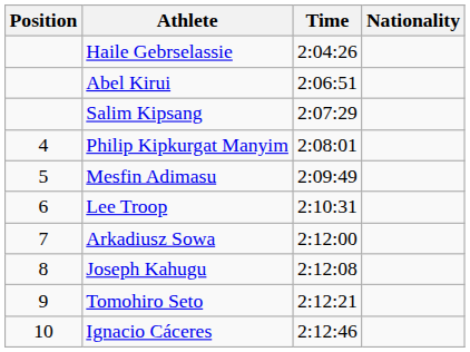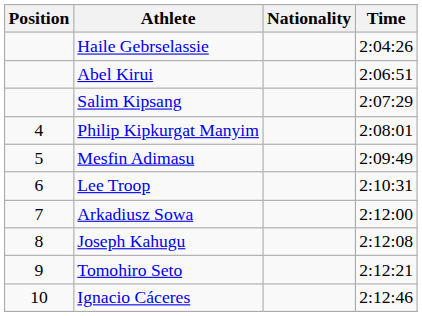 <table class="wikitable sortable">
 <tr>
 <th>Position</th>
 <th>Athlete</th>
+<th>Nationality</th>
 <th>Time</th>
-<th>Nationality</th>
 </tr>
 <tr>
 <td style="text-align:center"></td>
 <td><a href='#'>Haile Gebrselassie</a></td>
+<td></td>
 <td>2:04:26 </td>
-<td></td>
 </tr>
 <tr>
 <td style="text-align:center"></td>
 <td><a href='#'>Abel Kirui</a></td>
+<td></td>
 <td>2:06:51</td>
-<td></td>
 </tr>
 <tr>
 <td style="text-align:center"></td>
 <td><a href='#'>Salim Kipsang</a></td>
+<td></td>
 <td>2:07:29</td>
-<td></td>
 </tr>
 <tr>
 <td style="text-align:center">4</td>
 <td><a href='#'>Philip Kipkurgat Manyim</a></td>
+<td></td>
 <td>2:08:01</td>
-<td></td>
 </tr>
 <tr>
 <td style="text-align:center">5</td>
 <td><a href='#'>Mesfin Adimasu</a></td>
+<td></td>
 <td>2:09:49</td>
-<td></td>
 </tr>
 <tr>
 <td style="text-align:center">6</td>
 <td><a href='#'>Lee Troop</a></td>
+<td></td>
 <td>2:10:31</td>
-<td></td>
 </tr>
 <tr>
 <td style="text-align:center">7</td>
 <td><a href='#'>Arkadiusz Sowa</a></td>
+<td></td>
 <td>2:12:00</td>
-<td></td>
 </tr>
 <tr>
 <td style="text-align:center">8</td>
 <td><a href='#'>Joseph Kahugu</a></td>
+<td></td>
 <td>2:12:08</td>
-<td></td>
 </tr>
 <tr>
 <td style="text-align:center">9</td>
 <td><a href='#'>Tomohiro Seto</a></td>
+<td></td>
 <td>2:12:21</td>
-<td></td>
 </tr>
 <tr>
 <td style="text-align:center">10</td>
 <td><a href='#'>Ignacio Cáceres</a></td>
+<td></td>
 <td>2:12:46</td>
-<td></td>
 </tr>
 </table>
